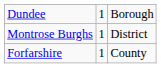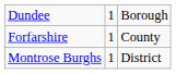 <table class="wikitable sortable">
 <tr>
 <td><a href='#'>Dundee</a></td>
 <td>1</td>
 <td>Borough</td>
 </tr>
 <tr>
+<td><a href='#'>Forfarshire</a></td>
+<td align="center">1</td>
+<td>County</td>
+</tr>
+<tr>
 <td><a href='#'>Montrose Burghs</a></td>
 <td>1</td>
 <td>District</td>
 </tr>
-<tr>
-<td><a href='#'>Forfarshire</a></td>
-<td align="center">1</td>
-<td>County</td>
-</tr>
 </table>
